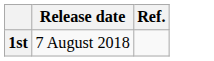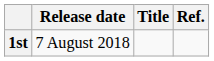 <table class="wikitable">
 <tr>
 <th></th>
 <th>Release date</th>
+<th>Title</th>
 <th>Ref.</th>
 </tr>
 <tr>
 <th>1st</th>
 <td>7 August 2018</td>
 <td></td>
+<td></td>
 </tr>
 </table>
